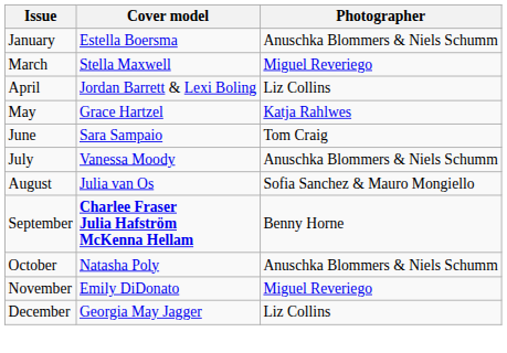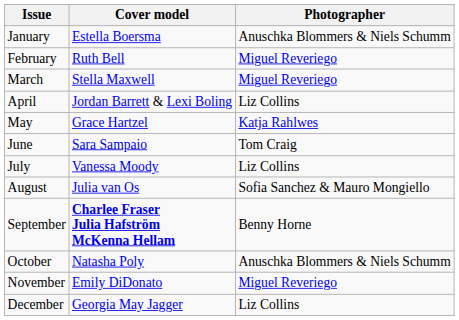 <table class="sortable wikitable">
 <tr>
 <th>Issue</th>
 <th>Cover model</th>
 <th>Photographer</th>
 </tr>
 <tr>
 <td>January</td>
 <td><a href='#'>Estella Boersma</a></td>
 <td>Anuschka Blommers & Niels Schumm</td>
+</tr>
+<tr>
+<td>February</td>
+<td><a href='#'>Ruth Bell</a></td>
+<td><a href='#'>Miguel Reveriego</a></td>
 </tr>
 <tr>
 <td>March</td>
 <td><a href='#'>Stella Maxwell</a></td>
 <td><a href='#'>Miguel Reveriego</a></td>
 </tr>
 <tr>
 <td>April</td>
 <td><a href='#'>Jordan Barrett</a> & <a href='#'>Lexi Boling</a></td>
 <td>Liz Collins</td>
 </tr>
 <tr>
 <td>May</td>
 <td><a href='#'>Grace Hartzel</a></td>
 <td><a href='#'>Katja Rahlwes</a></td>
 </tr>
 <tr>
 <td>June</td>
 <td><a href='#'>Sara Sampaio</a></td>
 <td>Tom Craig</td>
 </tr>
 <tr>
 <td>July</td>
 <td><a href='#'>Vanessa Moody</a></td>
-<td>Anuschka Blommers & Niels Schumm</td>
+<td>Liz Collins</td>
 </tr>
 <tr>
 <td>August</td>
 <td><a href='#'>Julia van Os</a></td>
 <td>Sofia Sanchez & Mauro Mongiello</td>
 </tr>
 <tr>
 <td>September</td>
 <td><strong><a href='#'>Charlee Fraser</a><br><a href='#'>Julia Hafström</a><br><a href='#'>McKenna Hellam</a></strong></td>
 <td>Benny Horne</td>
 </tr>
 <tr>
 <td>October</td>
 <td><a href='#'>Natasha Poly</a></td>
 <td>Anuschka Blommers & Niels Schumm</td>
 </tr>
 <tr>
 <td>November</td>
 <td><a href='#'>Emily DiDonato</a></td>
 <td><a href='#'>Miguel Reveriego</a></td>
 </tr>
 <tr>
 <td>December</td>
 <td><a href='#'>Georgia May Jagger</a></td>
 <td>Liz Collins</td>
 </tr>
 </table>
